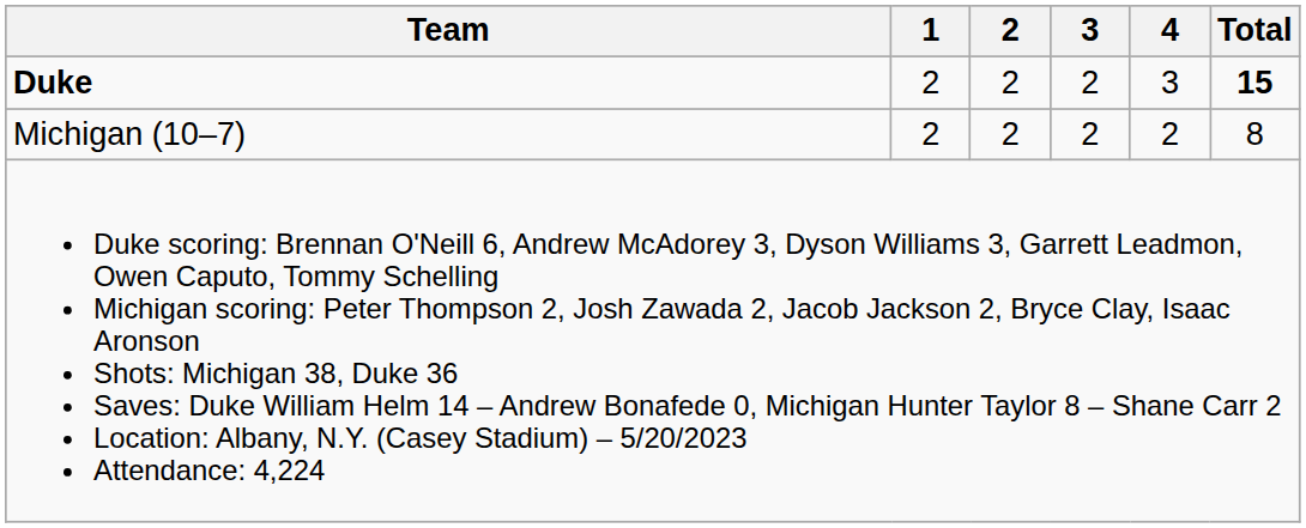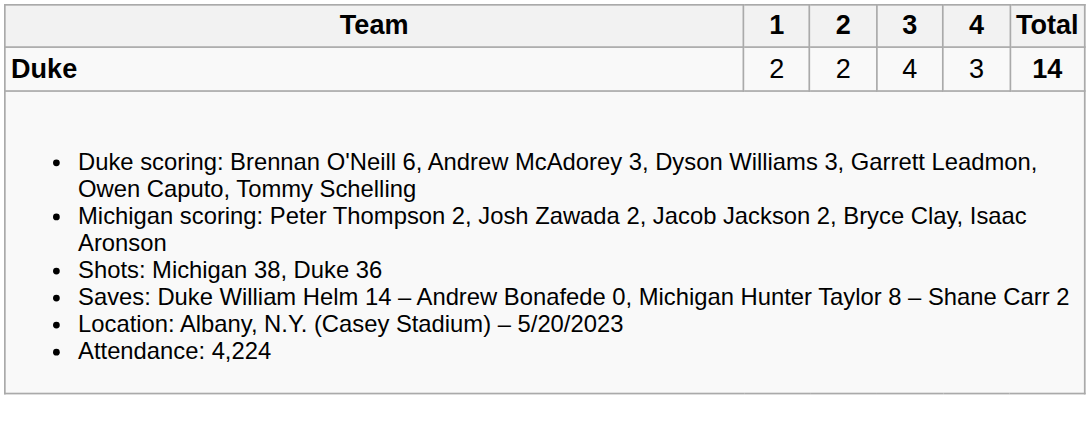 <table class="wikitable" style="text-align:center; max-width:40em">
 <tr>
 <th>Team</th>
 <th style="width:2em">1</th>
 <th style="width:2em">2</th>
 <th style="width:2em">3</th>
 <th style="width:2em">4</th>
 <th style="width:2em">Total</th>
 </tr>
 <tr>
 <td style="text-align:left"><strong>Duke</strong></td>
 <td>2</td>
 <td>2</td>
-<td>2</td>
+<td>4</td>
 <td>3</td>
-<td><strong>15</strong></td>
-</tr>
-<tr>
-<td style="text-align:left">Michigan (10–7)</td>
-<td>2</td>
-<td>2</td>
-<td>2</td>
-<td>2</td>
-<td>8</td>
+<td><strong>14</strong></td>
 </tr>
 <tr>
 <td colspan=6 style="text-align:left; font-size:88%;"><br><ul><li>Duke scoring: Brennan O'Neill 6, Andrew McAdorey 3, Dyson Williams 3, Garrett Leadmon, Owen Caputo, Tommy Schelling</li><li>Michigan scoring: Peter Thompson 2, Josh Zawada 2, Jacob Jackson 2, Bryce Clay, Isaac Aronson</li><li>Shots: Michigan 38, Duke 36</li><li>Saves: Duke William Helm 14 – Andrew Bonafede 0, Michigan Hunter Taylor 8 – Shane Carr 2</li><li>Location: Albany, N.Y. (Casey Stadium) – 5/20/2023</li><li>Attendance: 4,224</li></ul></td>
 </tr>
 </table>
